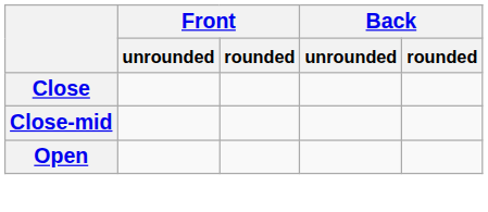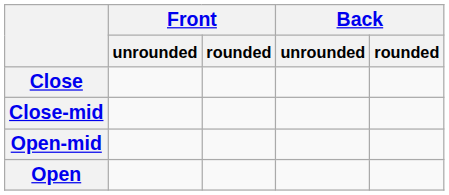 <table class="wikitable" style="text-align: center;">
 <tr>
 <th rowspan="2"></th>
 <th colspan="2"><a href='#'>Front</a></th>
 <th colspan="2"><a href='#'>Back</a></th>
 </tr>
 <tr>
 <th><small>unrounded</small></th>
 <th><small>rounded</small></th>
 <th><small>unrounded</small></th>
 <th><small>rounded</small></th>
 </tr>
 <tr>
 <th><a href='#'>Close</a></th>
 <td></td>
 <td></td>
 <td></td>
 <td></td>
 </tr>
 <tr>
 <th><a href='#'>Close-mid</a></th>
 <td></td>
 <td></td>
 <td></td>
 <td></td>
 </tr>
 <tr>
+<th><a href='#'>Open-mid</a></th>
+<td></td>
+<td></td>
+<td></td>
+<td></td>
+</tr>
+<tr>
 <th><a href='#'>Open</a></th>
 <td></td>
 <td></td>
 <td></td>
 <td></td>
 </tr>
 </table>
